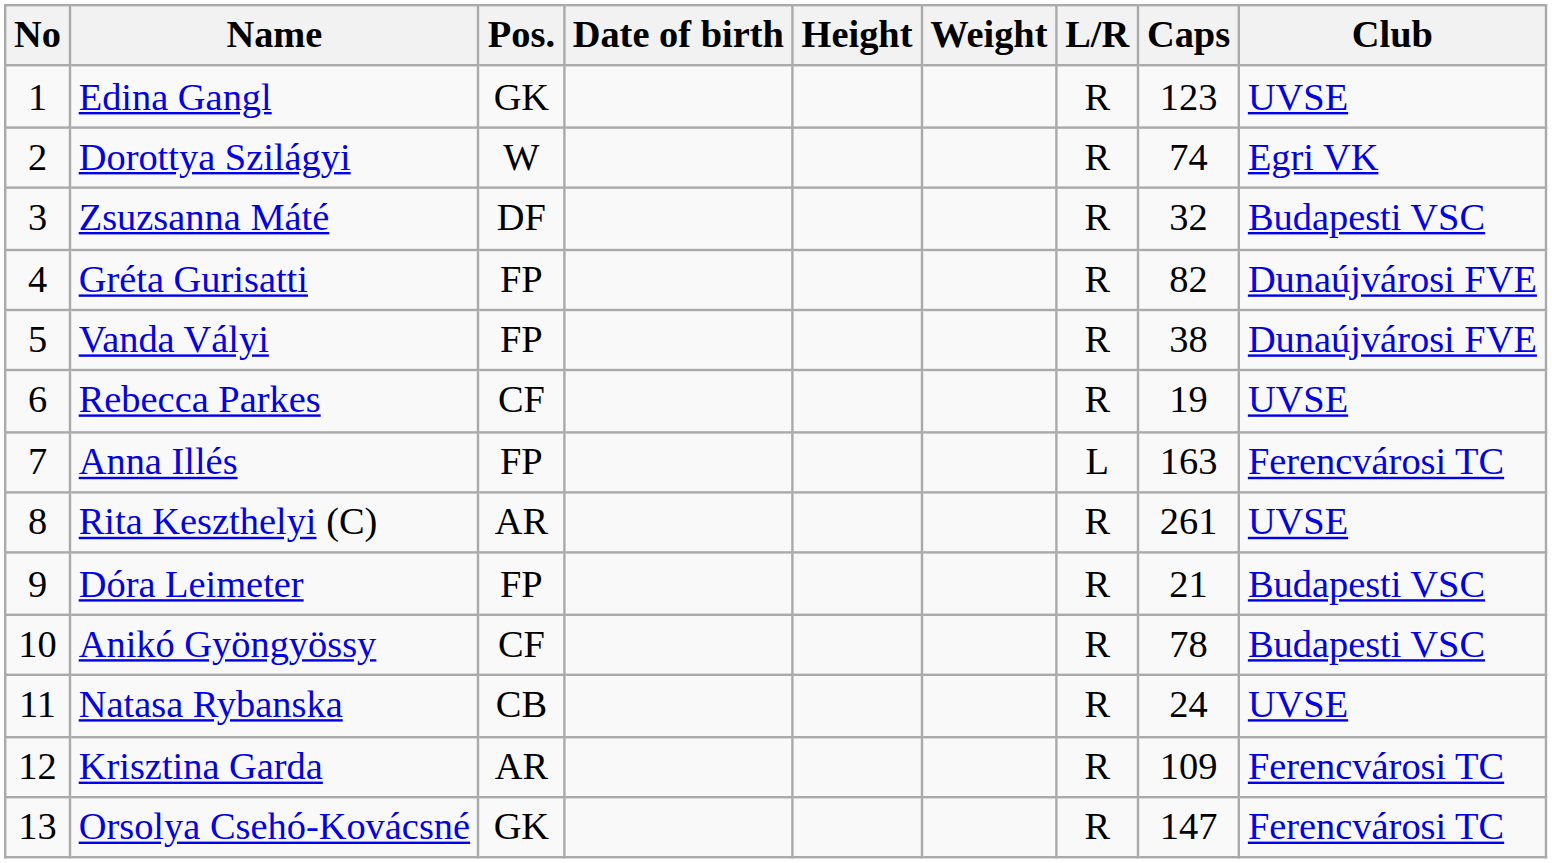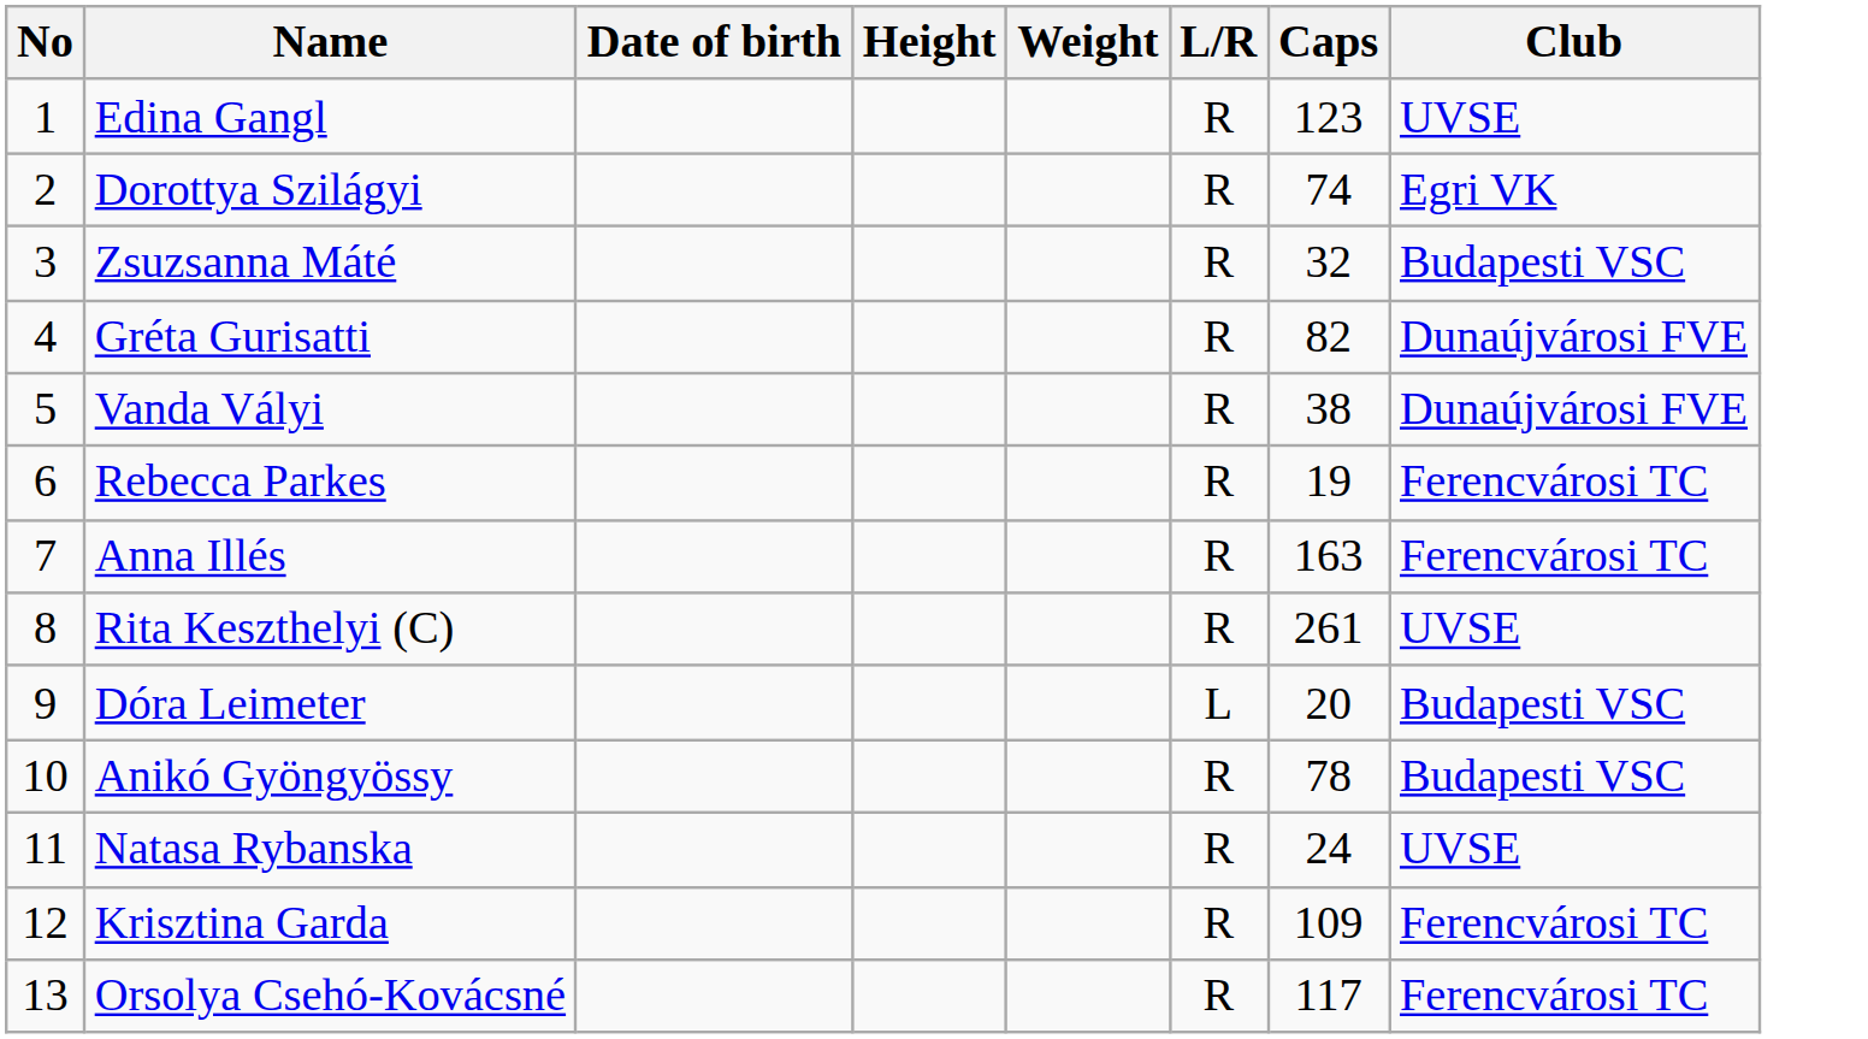 <table class="wikitable sortable" text-align:center;">
 <tr>
 <th>No</th>
 <th>Name</th>
-<th>Pos.</th>
 <th>Date of birth</th>
 <th>Height</th>
 <th>Weight</th>
 <th>L/R</th>
 <th>Caps</th>
 <th>Club</th>
 </tr>
 <tr>
 <td style="text-align:center;">1</td>
 <td style="text-align:left;"><a href='#'>Edina Gangl</a></td>
-<td style="text-align:center;">GK</td>
 <td style="text-align:left;"></td>
 <td></td>
 <td></td>
 <td style="text-align:center;">R</td>
 <td style="text-align:center;">123</td>
 <td style="text-align:left;"> <a href='#'>UVSE</a></td>
 </tr>
 <tr>
 <td style="text-align:center;">2</td>
 <td style="text-align:left;"><a href='#'>Dorottya Szilágyi</a></td>
-<td style="text-align:center;">W</td>
 <td style="text-align:left;"></td>
 <td></td>
 <td></td>
 <td style="text-align:center;">R</td>
 <td style="text-align:center;">74</td>
 <td style="text-align:left;"> <a href='#'>Egri VK</a></td>
 </tr>
 <tr>
 <td style="text-align:center;">3</td>
 <td style="text-align:left;"><a href='#'>Zsuzsanna Máté</a></td>
-<td style="text-align:center;">DF</td>
 <td style="text-align:left;"></td>
 <td></td>
 <td></td>
 <td style="text-align:center;">R</td>
 <td style="text-align:center;">32</td>
 <td style="text-align:left;"> <a href='#'>Budapesti VSC</a></td>
 </tr>
 <tr>
 <td style="text-align:center;">4</td>
 <td style="text-align:left;"><a href='#'>Gréta Gurisatti</a></td>
-<td style="text-align:center;">FP</td>
 <td style="text-align:left;"></td>
 <td></td>
 <td></td>
 <td style="text-align:center;">R</td>
 <td style="text-align:center;">82</td>
 <td style="text-align:left;"> <a href='#'>Dunaújvárosi FVE</a></td>
 </tr>
 <tr>
 <td style="text-align:center;">5</td>
 <td style="text-align:left;"><a href='#'>Vanda Vályi</a></td>
-<td style="text-align:center;">FP</td>
 <td style="text-align:left;"></td>
 <td></td>
 <td></td>
 <td style="text-align:center;">R</td>
 <td style="text-align:center;">38</td>
 <td style="text-align:left;"> <a href='#'>Dunaújvárosi FVE</a></td>
 </tr>
 <tr>
 <td style="text-align:center;">6</td>
 <td style="text-align:left;"><a href='#'>Rebecca Parkes</a></td>
-<td style="text-align:center;">CF</td>
 <td style="text-align:left;"></td>
 <td></td>
 <td></td>
 <td style="text-align:center;">R</td>
 <td style="text-align:center;">19</td>
-<td style="text-align:left;"> <a href='#'>UVSE</a></td>
+<td style="text-align:left;"> <a href='#'>Ferencvárosi TC</a></td>
 </tr>
 <tr>
 <td style="text-align:center;">7</td>
 <td style="text-align:left;"><a href='#'>Anna Illés</a></td>
-<td style="text-align:center;">FP</td>
 <td style="text-align:left;"></td>
 <td></td>
 <td></td>
-<td style="text-align:center;">L</td>
+<td style="text-align:center;">R</td>
 <td style="text-align:center;">163</td>
 <td style="text-align:left;"> <a href='#'>Ferencvárosi TC</a></td>
 </tr>
 <tr>
 <td style="text-align:center;">8</td>
 <td style="text-align:left;"><a href='#'>Rita Keszthelyi</a> (C)</td>
-<td style="text-align:center;">AR</td>
 <td style="text-align:left;"></td>
 <td></td>
 <td></td>
 <td style="text-align:center;">R</td>
 <td style="text-align:center;">261</td>
 <td style="text-align:left;"> <a href='#'>UVSE</a></td>
 </tr>
 <tr>
 <td style="text-align:center;">9</td>
 <td style="text-align:left;"><a href='#'>Dóra Leimeter</a></td>
-<td style="text-align:center;">FP</td>
 <td style="text-align:left;"></td>
 <td></td>
 <td></td>
-<td style="text-align:center;">R</td>
-<td style="text-align:center;">21</td>
+<td style="text-align:center;">L</td>
+<td style="text-align:center;">20</td>
 <td style="text-align:left;"> <a href='#'>Budapesti VSC</a></td>
 </tr>
 <tr>
 <td style="text-align:center;">10</td>
 <td style="text-align:left;"><a href='#'>Anikó Gyöngyössy</a></td>
-<td style="text-align:center;">CF</td>
 <td style="text-align:left;"></td>
 <td></td>
 <td></td>
 <td style="text-align:center;">R</td>
 <td style="text-align:center;">78</td>
 <td style="text-align:left;"> <a href='#'>Budapesti VSC</a></td>
 </tr>
 <tr>
 <td style="text-align:center;">11</td>
 <td style="text-align:left;"><a href='#'>Natasa Rybanska</a></td>
-<td style="text-align:center;">CB</td>
 <td style="text-align:left;"></td>
 <td></td>
 <td></td>
 <td style="text-align:center;">R</td>
 <td style="text-align:center;">24</td>
 <td style="text-align:left;"> <a href='#'>UVSE</a></td>
 </tr>
 <tr>
 <td style="text-align:center;">12</td>
 <td style="text-align:left;"><a href='#'>Krisztina Garda</a></td>
-<td style="text-align:center;">AR</td>
 <td style="text-align:left;"></td>
 <td></td>
 <td></td>
 <td style="text-align:center;">R</td>
 <td style="text-align:center;">109</td>
 <td style="text-align:left;"> <a href='#'>Ferencvárosi TC</a></td>
 </tr>
 <tr>
 <td style="text-align:center;">13</td>
 <td style="text-align:left;"><a href='#'>Orsolya Csehó-Kovácsné</a></td>
-<td style="text-align:center;">GK</td>
 <td style="text-align:left;"></td>
 <td></td>
 <td></td>
 <td style="text-align:center;">R</td>
-<td style="text-align:center;">147</td>
+<td style="text-align:center;">117</td>
 <td style="text-align:left;"> <a href='#'>Ferencvárosi TC</a></td>
 </tr>
 </table>
